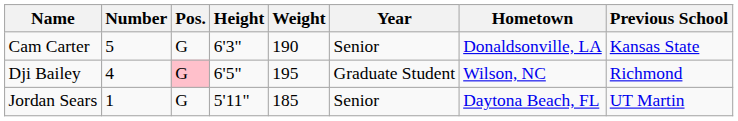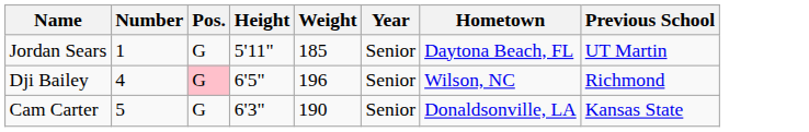 <table class="wikitable sortable" border="1">
 <tr>
 <th>Name</th>
 <th>Number</th>
 <th>Pos.</th>
 <th>Height</th>
 <th>Weight</th>
 <th>Year</th>
 <th>Hometown</th>
 <th class="unsortable">Previous School</th>
 </tr>
 <tr>
+<td>Jordan Sears</td>
+<td>1</td>
+<td>G</td>
+<td>5'11"</td>
+<td>185</td>
+<td>Senior</td>
+<td><a href='#'>Daytona Beach, FL</a></td>
+<td><a href='#'>UT Martin</a></td>
+</tr>
+<tr>
+<td>Dji Bailey</td>
+<td>4</td>
+<td style="background: pink;">G</td>
+<td>6'5"</td>
+<td>196</td>
+<td>Senior</td>
+<td><a href='#'>Wilson, NC</a></td>
+<td><a href='#'>Richmond</a></td>
+</tr>
+<tr>
 <td>Cam Carter</td>
 <td>5</td>
 <td>G</td>
 <td>6'3"</td>
 <td>190</td>
 <td>Senior</td>
 <td><a href='#'>Donaldsonville, LA</a></td>
 <td><a href='#'>Kansas State</a></td>
 </tr>
-<tr>
-<td>Dji Bailey</td>
-<td>4</td>
-<td style="background: pink;">G</td>
-<td>6'5"</td>
-<td>195</td>
-<td>Graduate Student</td>
-<td><a href='#'>Wilson, NC</a></td>
-<td><a href='#'>Richmond</a></td>
-</tr>
-<tr>
-<td>Jordan Sears</td>
-<td>1</td>
-<td>G</td>
-<td>5'11"</td>
-<td>185</td>
-<td>Senior</td>
-<td><a href='#'>Daytona Beach, FL</a></td>
-<td><a href='#'>UT Martin</a></td>
-</tr>
 </table>
